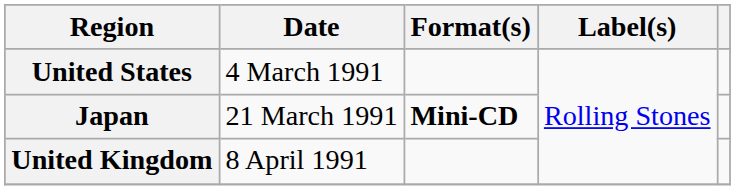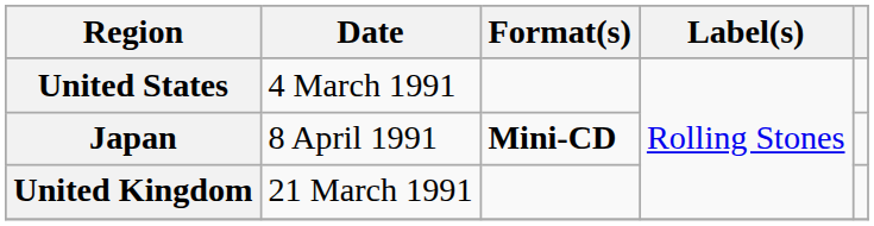 <table class="wikitable plainrowheaders">
 <tr>
 <th scope="col">Region</th>
 <th scope="col">Date</th>
 <th scope="col">Format(s)</th>
 <th scope="col">Label(s)</th>
 <th scope="col"></th>
 </tr>
 <tr>
 <th scope="row">United States</th>
 <td>4 March 1991</td>
 <td></td>
 <td rowspan="3"><a href='#'>Rolling Stones</a></td>
 <td></td>
 </tr>
 <tr>
 <th scope="row">Japan</th>
-<td>21 March 1991</td>
+<td>8 April 1991</td>
 <td><strong>Mini-CD</strong></td>
 <td></td>
 </tr>
 <tr>
 <th scope="row">United Kingdom</th>
-<td>8 April 1991</td>
+<td>21 March 1991</td>
 <td></td>
 <td></td>
 </tr>
 <tr>
 </tr>
 </table>
